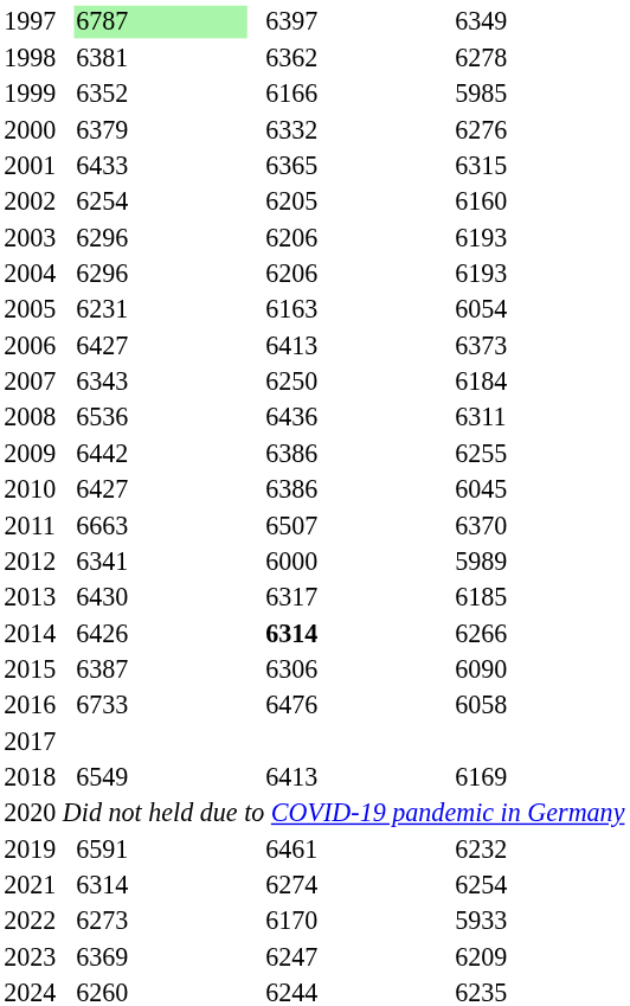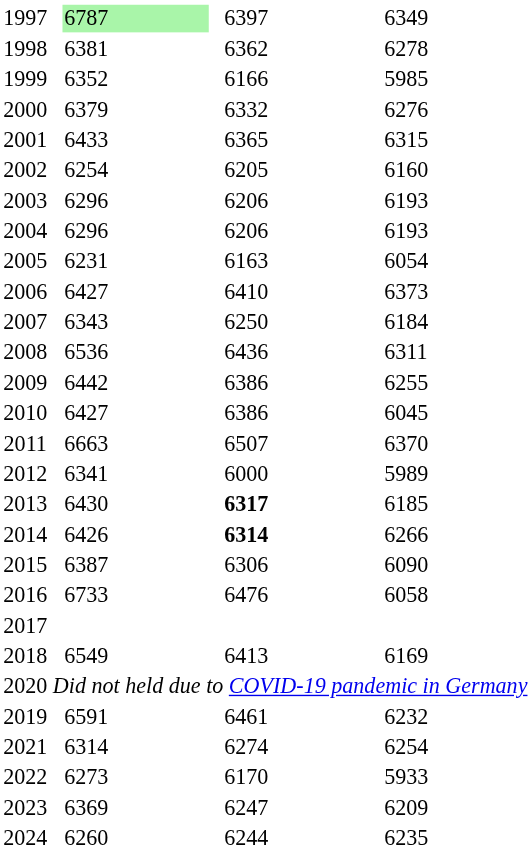 <table>
 <tr>
 <td align=center>1997</td>
 <td></td>
 <td bgcolor=#A9F5A9>6787</td>
 <td></td>
 <td>6397</td>
 <td></td>
 <td>6349</td>
 </tr>
 <tr>
 <td align=center>1998</td>
 <td></td>
 <td>6381</td>
 <td></td>
 <td>6362</td>
 <td></td>
 <td>6278</td>
 </tr>
 <tr>
 <td align=center>1999</td>
 <td></td>
 <td>6352</td>
 <td></td>
 <td>6166</td>
 <td></td>
 <td>5985</td>
 </tr>
 <tr>
 <td align=center>2000</td>
 <td></td>
 <td>6379</td>
 <td></td>
 <td>6332</td>
 <td></td>
 <td>6276</td>
 </tr>
 <tr>
 <td align=center>2001</td>
 <td></td>
 <td>6433</td>
 <td></td>
 <td>6365</td>
 <td></td>
 <td>6315</td>
 </tr>
 <tr>
 <td align=center>2002</td>
 <td></td>
 <td>6254</td>
 <td></td>
 <td>6205</td>
 <td></td>
 <td>6160</td>
 </tr>
 <tr>
 <td align=center>2003</td>
 <td></td>
 <td>6296</td>
 <td></td>
 <td>6206</td>
 <td></td>
 <td>6193</td>
 </tr>
 <tr>
 <td align=center>2004</td>
 <td></td>
 <td>6296</td>
 <td></td>
 <td>6206</td>
 <td></td>
 <td>6193</td>
 </tr>
 <tr>
 <td align=center>2005</td>
 <td></td>
 <td>6231</td>
 <td></td>
 <td>6163</td>
 <td></td>
 <td>6054</td>
 </tr>
 <tr>
 <td align=center>2006</td>
 <td></td>
 <td>6427</td>
 <td></td>
-<td>6413</td>
+<td>6410</td>
 <td></td>
 <td>6373</td>
 </tr>
 <tr>
 <td align=center>2007</td>
 <td></td>
 <td>6343</td>
 <td></td>
 <td>6250</td>
 <td></td>
 <td>6184</td>
 </tr>
 <tr>
 <td align=center>2008</td>
 <td></td>
 <td>6536</td>
 <td></td>
 <td>6436</td>
 <td></td>
 <td>6311</td>
 </tr>
 <tr>
 <td align=center>2009</td>
 <td></td>
 <td>6442</td>
 <td></td>
 <td>6386</td>
 <td></td>
 <td>6255</td>
 </tr>
 <tr>
 <td align=center>2010</td>
 <td></td>
 <td>6427</td>
 <td></td>
 <td>6386</td>
 <td></td>
 <td>6045</td>
 </tr>
 <tr>
 <td align=center>2011</td>
 <td></td>
 <td>6663</td>
 <td></td>
 <td>6507</td>
 <td></td>
 <td>6370</td>
 </tr>
 <tr>
 <td align=center>2012</td>
 <td></td>
 <td>6341</td>
 <td></td>
 <td>6000</td>
 <td></td>
 <td>5989</td>
 </tr>
 <tr>
 <td align=center>2013</td>
 <td></td>
 <td>6430</td>
 <td></td>
-<td>6317</td>
+<td><strong>6317</strong></td>
 <td></td>
 <td>6185</td>
 </tr>
 <tr>
 <td align=center>2014</td>
 <td></td>
 <td>6426</td>
 <td></td>
 <td><strong>6314</strong></td>
 <td></td>
 <td>6266</td>
 </tr>
 <tr>
 <td align=center>2015</td>
 <td></td>
 <td>6387</td>
 <td></td>
 <td>6306</td>
 <td></td>
 <td>6090</td>
 </tr>
 <tr>
 <td align=center>2016</td>
 <td></td>
 <td>6733</td>
 <td></td>
 <td>6476</td>
 <td></td>
 <td>6058</td>
 </tr>
 <tr>
 <td align=center>2017</td>
 <td></td>
 <td></td>
 <td></td>
 <td></td>
 <td></td>
 <td></td>
 </tr>
 <tr>
 <td align=center>2018</td>
 <td></td>
 <td>6549</td>
 <td></td>
 <td>6413</td>
 <td></td>
 <td>6169</td>
 </tr>
 <tr>
 <td align=center>2020</td>
 <td colspan="6" align=center><em>Did not held due to <a href='#'>COVID-19 pandemic in Germany</a></em></td>
 </tr>
 <tr>
 <td align=center>2019</td>
 <td></td>
 <td>6591</td>
 <td></td>
 <td>6461</td>
 <td></td>
 <td>6232</td>
 </tr>
 <tr>
 <td align=center>2021</td>
 <td></td>
 <td>6314</td>
 <td></td>
 <td>6274</td>
 <td></td>
 <td>6254</td>
 </tr>
 <tr>
 <td align=center>2022</td>
 <td></td>
 <td>6273</td>
 <td></td>
 <td>6170</td>
 <td></td>
 <td>5933</td>
 </tr>
 <tr>
 <td align=center>2023</td>
 <td></td>
 <td>6369</td>
 <td></td>
 <td>6247</td>
 <td></td>
 <td>6209</td>
 </tr>
 <tr>
 <td align=center>2024</td>
 <td></td>
 <td>6260</td>
 <td></td>
 <td>6244</td>
 <td></td>
 <td>6235</td>
 </tr>
 </table>
